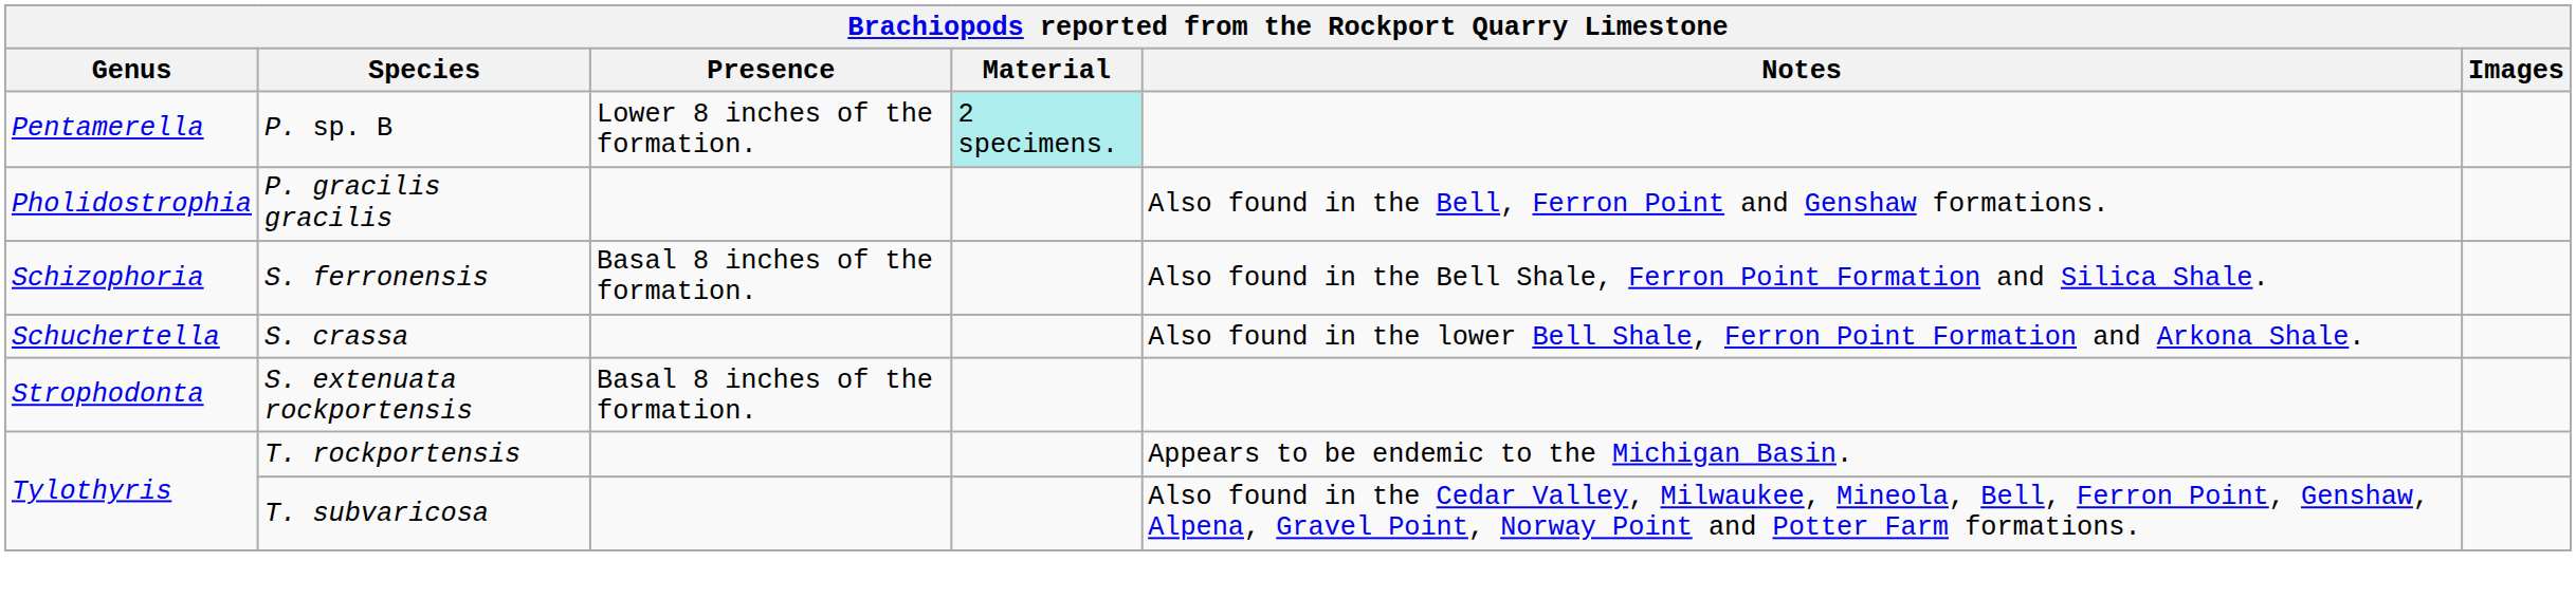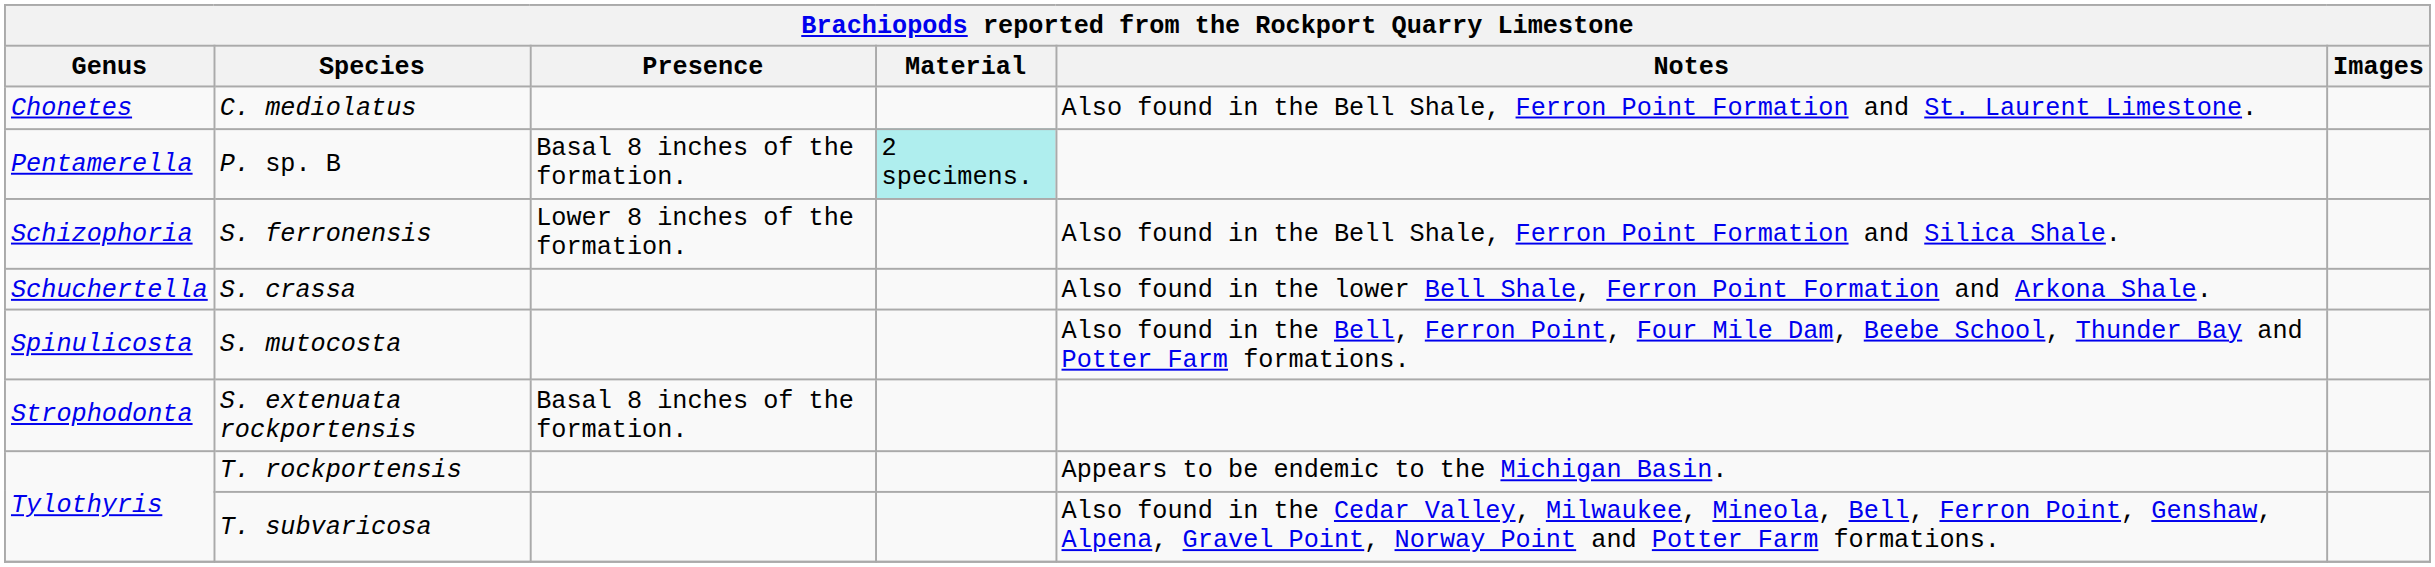 <table class="wikitable" align="center">
 <tr>
 <th colspan="6" align="center"><strong><a href='#'>Brachiopods</a> reported from the Rockport Quarry Limestone</strong></th>
 </tr>
 <tr>
 <th>Genus</th>
 <th>Species</th>
 <th>Presence</th>
 <th><strong>Material</strong></th>
 <th>Notes</th>
 <th>Images</th>
 </tr>
 <tr>
+<td><em><a href='#'>Chonetes</a></em></td>
+<td><em>C. mediolatus</em></td>
+<td></td>
+<td></td>
+<td>Also found in the Bell Shale, <a href='#'>Ferron Point Formation</a> and <a href='#'>St. Laurent Limestone</a>.</td>
+<td></td>
+</tr>
+<tr>
 <td><em><a href='#'>Pentamerella</a></em></td>
 <td><em>P.</em> sp. B</td>
-<td>Lower 8 inches of the formation.</td>
+<td>Basal 8 inches of the formation.</td>
 <td style="background: paleturquoise;">2 specimens.</td>
 <td></td>
 <td></td>
 </tr>
 <tr>
-<td><em><a href='#'>Pholidostrophia</a></em></td>
-<td><em>P. gracilis gracilis</em></td>
-<td></td>
-<td></td>
-<td>Also found in the <a href='#'>Bell</a>, <a href='#'>Ferron Point</a> and <a href='#'>Genshaw</a> formations.</td>
-<td></td>
-</tr>
-<tr>
 <td><em><a href='#'>Schizophoria</a></em></td>
 <td><em>S. ferronensis</em></td>
-<td>Basal 8 inches of the formation.</td>
+<td>Lower 8 inches of the formation.</td>
 <td></td>
 <td>Also found in the Bell Shale, <a href='#'>Ferron Point Formation</a> and <a href='#'>Silica Shale</a>.</td>
 <td></td>
 </tr>
 <tr>
 <td><em><a href='#'>Schuchertella</a></em></td>
 <td><em>S. crassa</em></td>
 <td></td>
 <td></td>
 <td>Also found in the lower <a href='#'>Bell Shale</a>, <a href='#'>Ferron Point Formation</a> and <a href='#'>Arkona Shale</a>.</td>
+<td></td>
+</tr>
+<tr>
+<td><em><a href='#'>Spinulicosta</a></em></td>
+<td><em>S. mutocosta</em></td>
+<td></td>
+<td></td>
+<td>Also found in the <a href='#'>Bell</a>, <a href='#'>Ferron Point</a>, <a href='#'>Four Mile Dam</a>, <a href='#'>Beebe School</a>, <a href='#'>Thunder Bay</a> and <a href='#'>Potter Farm</a> formations.</td>
 <td></td>
 </tr>
 <tr>
 <td><em><a href='#'>Strophodonta</a></em></td>
 <td><em>S. extenuata rockportensis</em></td>
 <td>Basal 8 inches of the formation.</td>
 <td></td>
 <td></td>
 <td></td>
 </tr>
 <tr>
 <td rowspan=2><em><a href='#'>Tylothyris</a></em></td>
 <td><em>T. rockportensis</em></td>
 <td></td>
 <td></td>
 <td>Appears to be endemic to the <a href='#'>Michigan Basin</a>.</td>
 <td></td>
 </tr>
 <tr>
 <td><em>T. subvaricosa</em></td>
 <td></td>
 <td></td>
 <td>Also found in the <a href='#'>Cedar Valley</a>, <a href='#'>Milwaukee</a>, <a href='#'>Mineola</a>, <a href='#'>Bell</a>, <a href='#'>Ferron Point</a>, <a href='#'>Genshaw</a>, <a href='#'>Alpena</a>, <a href='#'>Gravel Point</a>, <a href='#'>Norway Point</a> and <a href='#'>Potter Farm</a> formations.</td>
 <td></td>
 </tr>
 <tr>
 </tr>
 </table>
